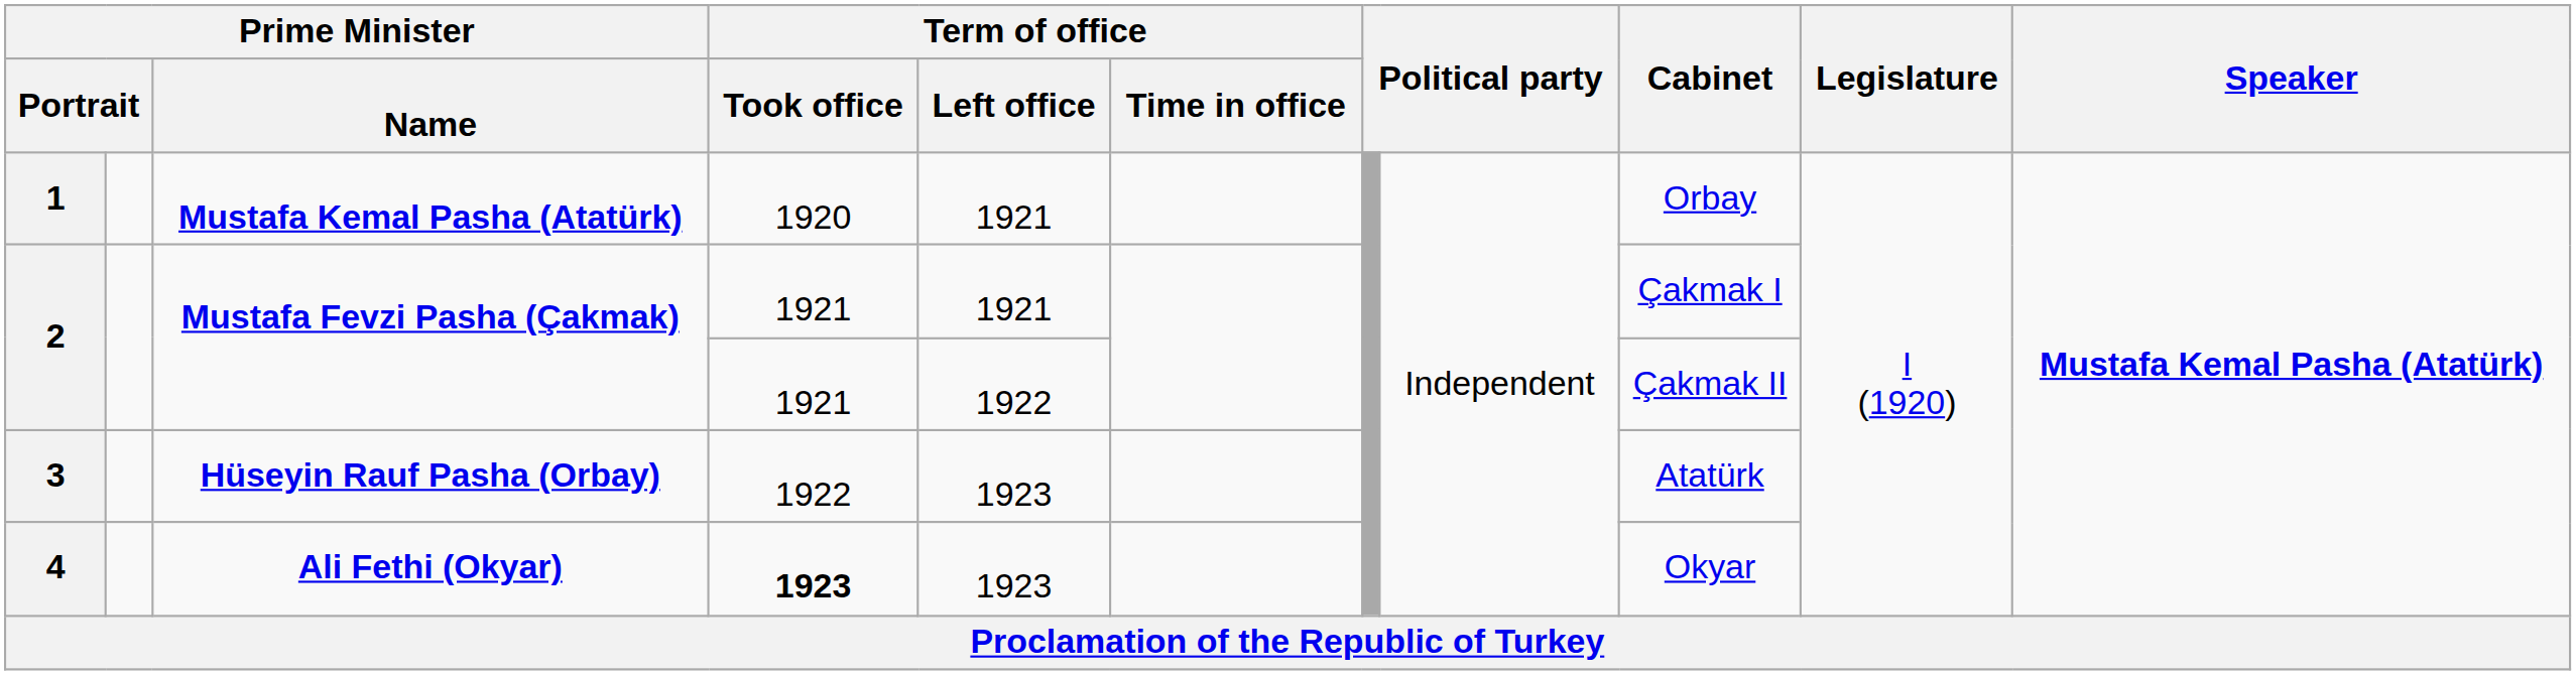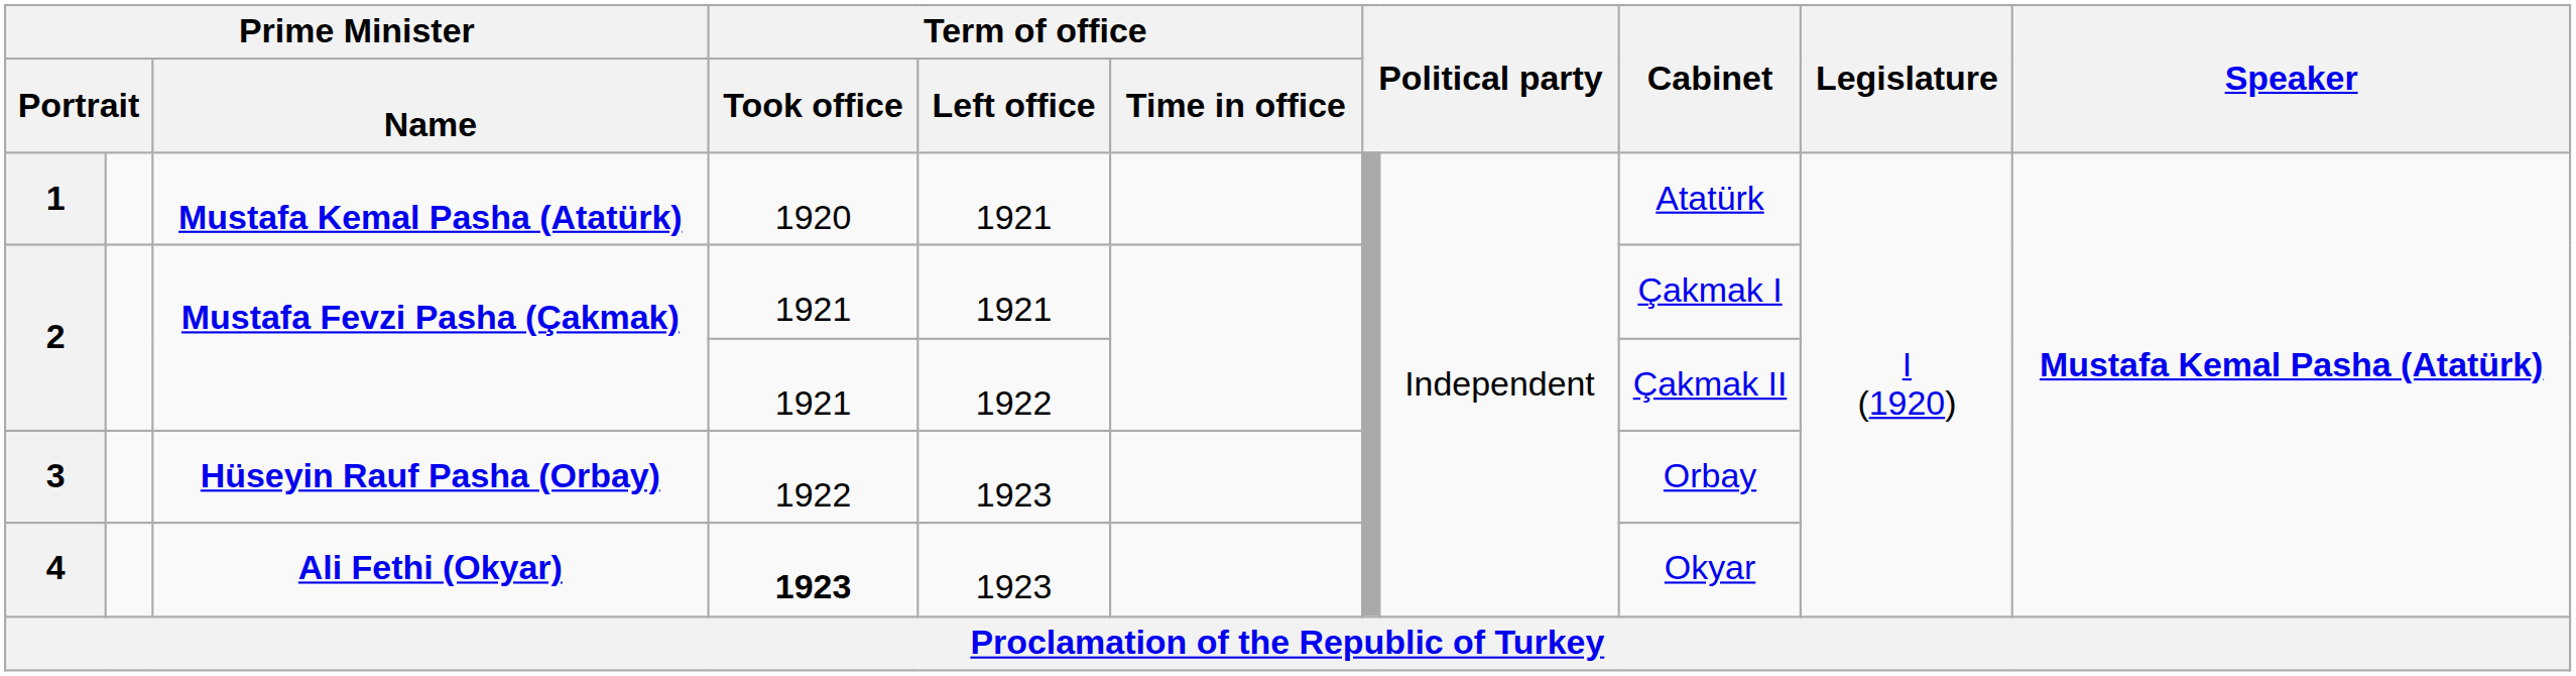 <table class="wikitable mw-collapsible" style="text-align:center; width:95%">
 <tr>
 <th colspan="3">Prime Minister</th>
 <th colspan="3">Term of office</th>
 <th colspan="2" rowspan="2">Political party</th>
 <th rowspan="2">Cabinet</th>
 <th rowspan="2">Legislature</th>
 <th rowspan="2"><a href='#'>Speaker</a></th>
 </tr>
 <tr>
 <th colspan="2">Portrait</th>
 <th><br>Name<br></th>
 <th>Took office</th>
 <th>Left office</th>
 <th>Time in office</th>
 </tr>
 <tr>
 <th>1</th>
 <td></td>
 <td><br><a href='#'><strong>Mustafa Kemal Pasha (Atatürk)</strong></a><br></td>
 <td><br>1920</td>
 <td><br>1921</td>
 <td></td>
 <td rowspan="5"  style="background:#a9a9a9"></td>
 <td rowspan="5">Independent</td>
-<td><a href='#'>Orbay</a></td>
+<td><a href='#'>Atatürk</a></td>
 <td rowspan="5"><a href='#'>I</a><br>(<a href='#'>1920</a>)</td>
 <td rowspan="5"><a href='#'><strong>Mustafa Kemal Pasha (Atatürk)</strong></a><br><br></td>
 </tr>
 <tr>
 <th rowspan="2">2</th>
 <td rowspan="2"></td>
 <td rowspan="2"><a href='#'><strong>Mustafa Fevzi Pasha (Çakmak)</strong></a><br><br></td>
 <td><br>1921</td>
 <td><br>1921</td>
 <td rowspan="2"></td>
 <td><a href='#'>Çakmak I</a></td>
 </tr>
 <tr>
 <td><br>1921</td>
 <td><br>1922</td>
 <td><a href='#'>Çakmak II</a></td>
 </tr>
 <tr>
 <th>3</th>
 <td></td>
 <td><a href='#'><strong>Hüseyin Rauf Pasha (Orbay)</strong></a><br></td>
 <td><br>1922</td>
 <td><br>1923</td>
 <td></td>
-<td><a href='#'>Atatürk</a></td>
+<td><a href='#'>Orbay</a></td>
 </tr>
 <tr>
 <th>4</th>
 <td></td>
 <td><a href='#'><strong>Ali Fethi (Okyar)</strong></a><br></td>
 <td><strong><br>1923</strong></td>
 <td><br>1923</td>
 <td></td>
 <td><a href='#'>Okyar</a></td>
 </tr>
 <tr>
 <th colspan="11"><a href='#'>Proclamation of the Republic of Turkey</a></th>
 </tr>
 </table>
